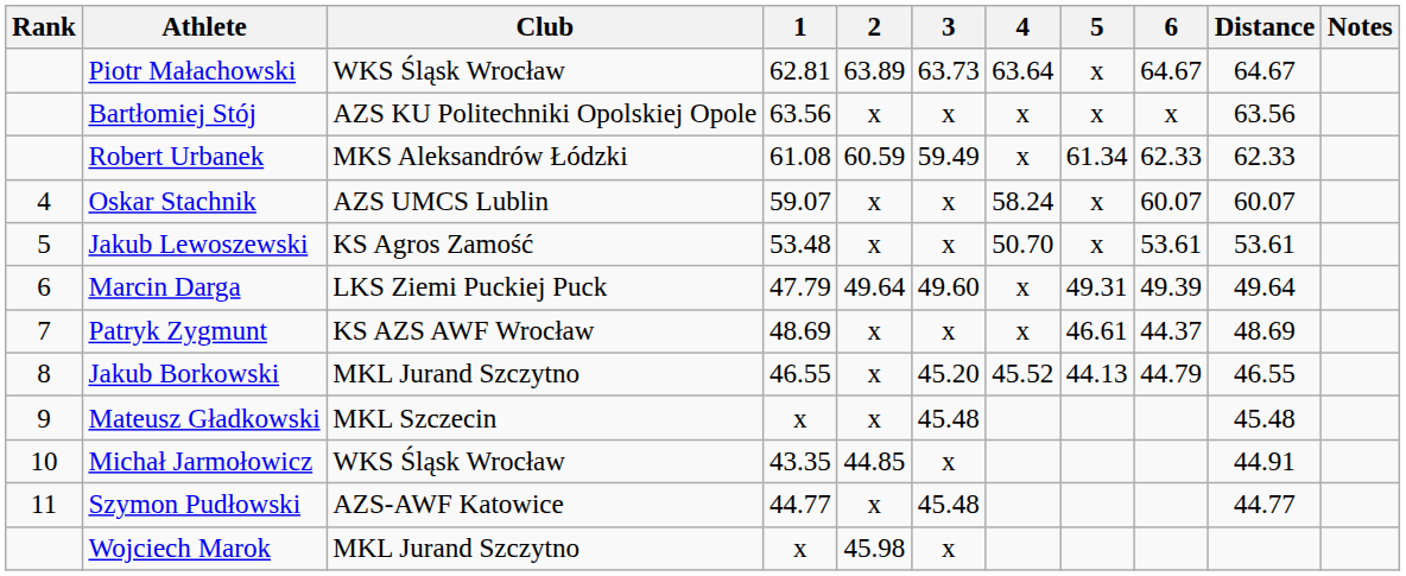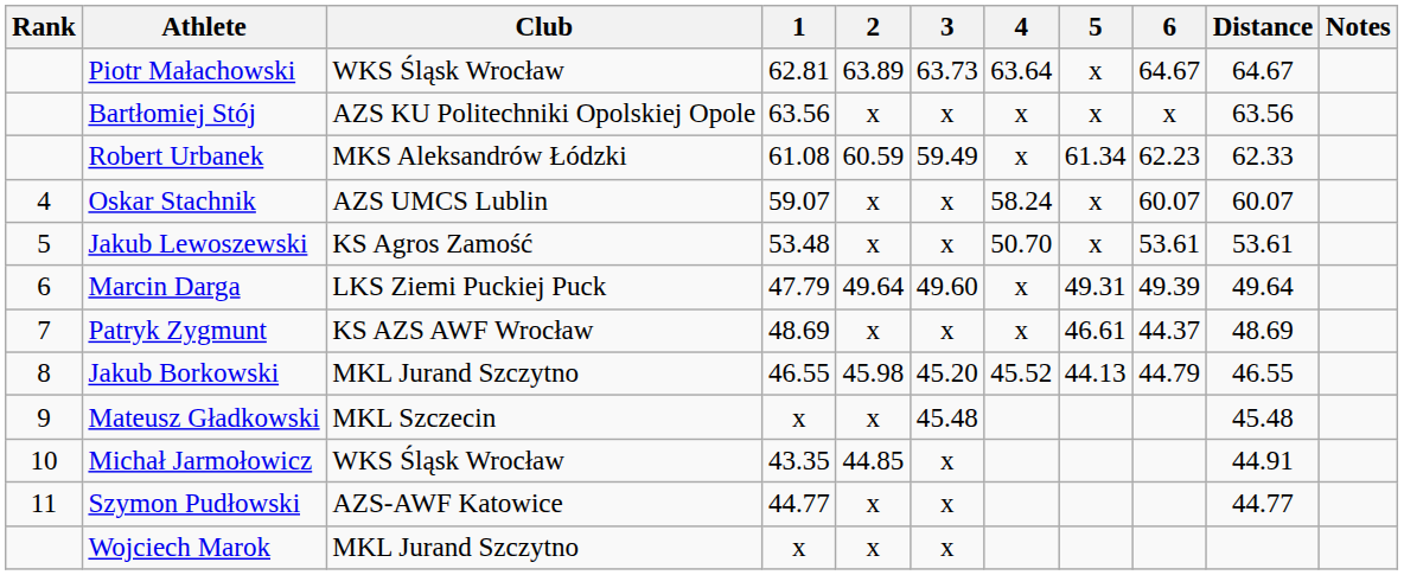 <table class="wikitable sortable" style="text-align:center">
 <tr>
 <th>Rank</th>
 <th>Athlete</th>
 <th>Club</th>
 <th>1</th>
 <th>2</th>
 <th>3</th>
 <th>4</th>
 <th>5</th>
 <th>6</th>
 <th>Distance</th>
 <th>Notes</th>
 </tr>
 <tr>
 <td></td>
 <td align=left><a href='#'>Piotr Małachowski</a></td>
 <td align=left>WKS Śląsk Wrocław</td>
 <td>62.81</td>
 <td>63.89</td>
 <td>63.73</td>
 <td>63.64</td>
 <td>x</td>
 <td>64.67</td>
 <td>64.67</td>
 <td></td>
 </tr>
 <tr>
 <td></td>
 <td align=left><a href='#'>Bartłomiej Stój</a></td>
 <td align=left>AZS KU Politechniki Opolskiej Opole</td>
 <td>63.56</td>
 <td>x</td>
 <td>x</td>
 <td>x</td>
 <td>x</td>
 <td>x</td>
 <td>63.56</td>
 <td></td>
 </tr>
 <tr>
 <td></td>
 <td align=left><a href='#'>Robert Urbanek</a></td>
 <td align=left>MKS Aleksandrów Łódzki</td>
 <td>61.08</td>
 <td>60.59</td>
 <td>59.49</td>
 <td>x</td>
 <td>61.34</td>
-<td>62.33</td>
+<td>62.23</td>
 <td>62.33</td>
 <td></td>
 </tr>
 <tr>
 <td>4</td>
 <td align=left><a href='#'>Oskar Stachnik</a></td>
 <td align=left>AZS UMCS Lublin</td>
 <td>59.07</td>
 <td>x</td>
 <td>x</td>
 <td>58.24</td>
 <td>x</td>
 <td>60.07</td>
 <td>60.07</td>
 <td></td>
 </tr>
 <tr>
 <td>5</td>
 <td align=left><a href='#'>Jakub Lewoszewski</a></td>
 <td align=left>KS Agros Zamość</td>
 <td>53.48</td>
 <td>x</td>
 <td>x</td>
 <td>50.70</td>
 <td>x</td>
 <td>53.61</td>
 <td>53.61</td>
 <td></td>
 </tr>
 <tr>
 <td>6</td>
 <td align=left><a href='#'>Marcin Darga</a></td>
 <td align=left>LKS Ziemi Puckiej Puck</td>
 <td>47.79</td>
 <td>49.64</td>
 <td>49.60</td>
 <td>x</td>
 <td>49.31</td>
 <td>49.39</td>
 <td>49.64</td>
 <td></td>
 </tr>
 <tr>
 <td>7</td>
 <td align=left><a href='#'>Patryk Zygmunt</a></td>
 <td align=left>KS AZS AWF Wrocław</td>
 <td>48.69</td>
 <td>x</td>
 <td>x</td>
 <td>x</td>
 <td>46.61</td>
 <td>44.37</td>
 <td>48.69</td>
 <td></td>
 </tr>
 <tr>
 <td>8</td>
 <td align=left><a href='#'>Jakub Borkowski</a></td>
 <td align=left>MKL Jurand Szczytno</td>
 <td>46.55</td>
-<td>x</td>
+<td>45.98</td>
 <td>45.20</td>
 <td>45.52</td>
 <td>44.13</td>
 <td>44.79</td>
 <td>46.55</td>
 <td></td>
 </tr>
 <tr>
 <td>9</td>
 <td align=left><a href='#'>Mateusz Gładkowski</a></td>
 <td align=left>MKL Szczecin</td>
 <td>x</td>
 <td>x</td>
 <td>45.48</td>
 <td></td>
 <td></td>
 <td></td>
 <td>45.48</td>
 <td></td>
 </tr>
 <tr>
 <td>10</td>
 <td align=left><a href='#'>Michał Jarmołowicz</a></td>
 <td align=left>WKS Śląsk Wrocław</td>
 <td>43.35</td>
 <td>44.85</td>
 <td>x</td>
 <td></td>
 <td></td>
 <td></td>
 <td>44.91</td>
 <td></td>
 </tr>
 <tr>
 <td>11</td>
 <td align=left><a href='#'>Szymon Pudłowski</a></td>
 <td align=left>AZS-AWF Katowice</td>
 <td>44.77</td>
 <td>x</td>
-<td>45.48</td>
+<td>x</td>
 <td></td>
 <td></td>
 <td></td>
 <td>44.77</td>
 <td></td>
 </tr>
 <tr>
 <td></td>
 <td align=left><a href='#'>Wojciech Marok</a></td>
 <td align=left>MKL Jurand Szczytno</td>
 <td>x</td>
-<td>45.98</td>
+<td>x</td>
 <td>x</td>
 <td></td>
 <td></td>
 <td></td>
 <td></td>
 <td></td>
 </tr>
 </table>
